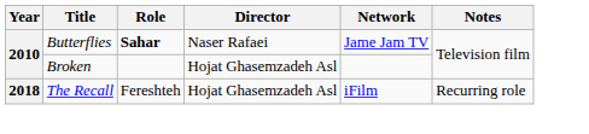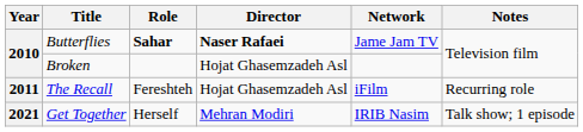 <table class="wikitable plainrowheaders sortable"  style=font-size:100%>
 <tr>
 <th scope="col">Year</th>
 <th scope="col">Title</th>
 <th scope="col">Role</th>
 <th scope="col">Director</th>
 <th scope="col" class="unsortable">Network</th>
 <th scope="col" class="unsortable">Notes</th>
 </tr>
 <tr>
 <th scope=row rowspan="2">2010</th>
 <td><em>Butterflies</em></td>
 <td><strong>Sahar</strong></td>
-<td>Naser Rafaei</td>
+<td><strong>Naser Rafaei</strong></td>
 <td><a href='#'>Jame Jam TV</a></td>
 <td rowspan="2">Television film</td>
 </tr>
 <tr>
 <td><em>Broken</em></td>
 <td></td>
 <td>Hojat Ghasemzadeh Asl</td>
 <td></td>
 </tr>
 <tr>
-<th scope=row>2018</th>
+<th scope=row>2011</th>
 <td><a href='#'><em>The Recall</em></a></td>
 <td>Fereshteh</td>
 <td>Hojat Ghasemzadeh Asl</td>
 <td><a href='#'>iFilm</a></td>
 <td>Recurring role</td>
 </tr>
+<tr>
+<th scope=row>2021</th>
+<td><em><a href='#'>Get Together</a></em></td>
+<td>Herself</td>
+<td><a href='#'>Mehran Modiri</a></td>
+<td><a href='#'>IRIB Nasim</a></td>
+<td>Talk show; 1 episode</td>
+</tr>
 </table>
